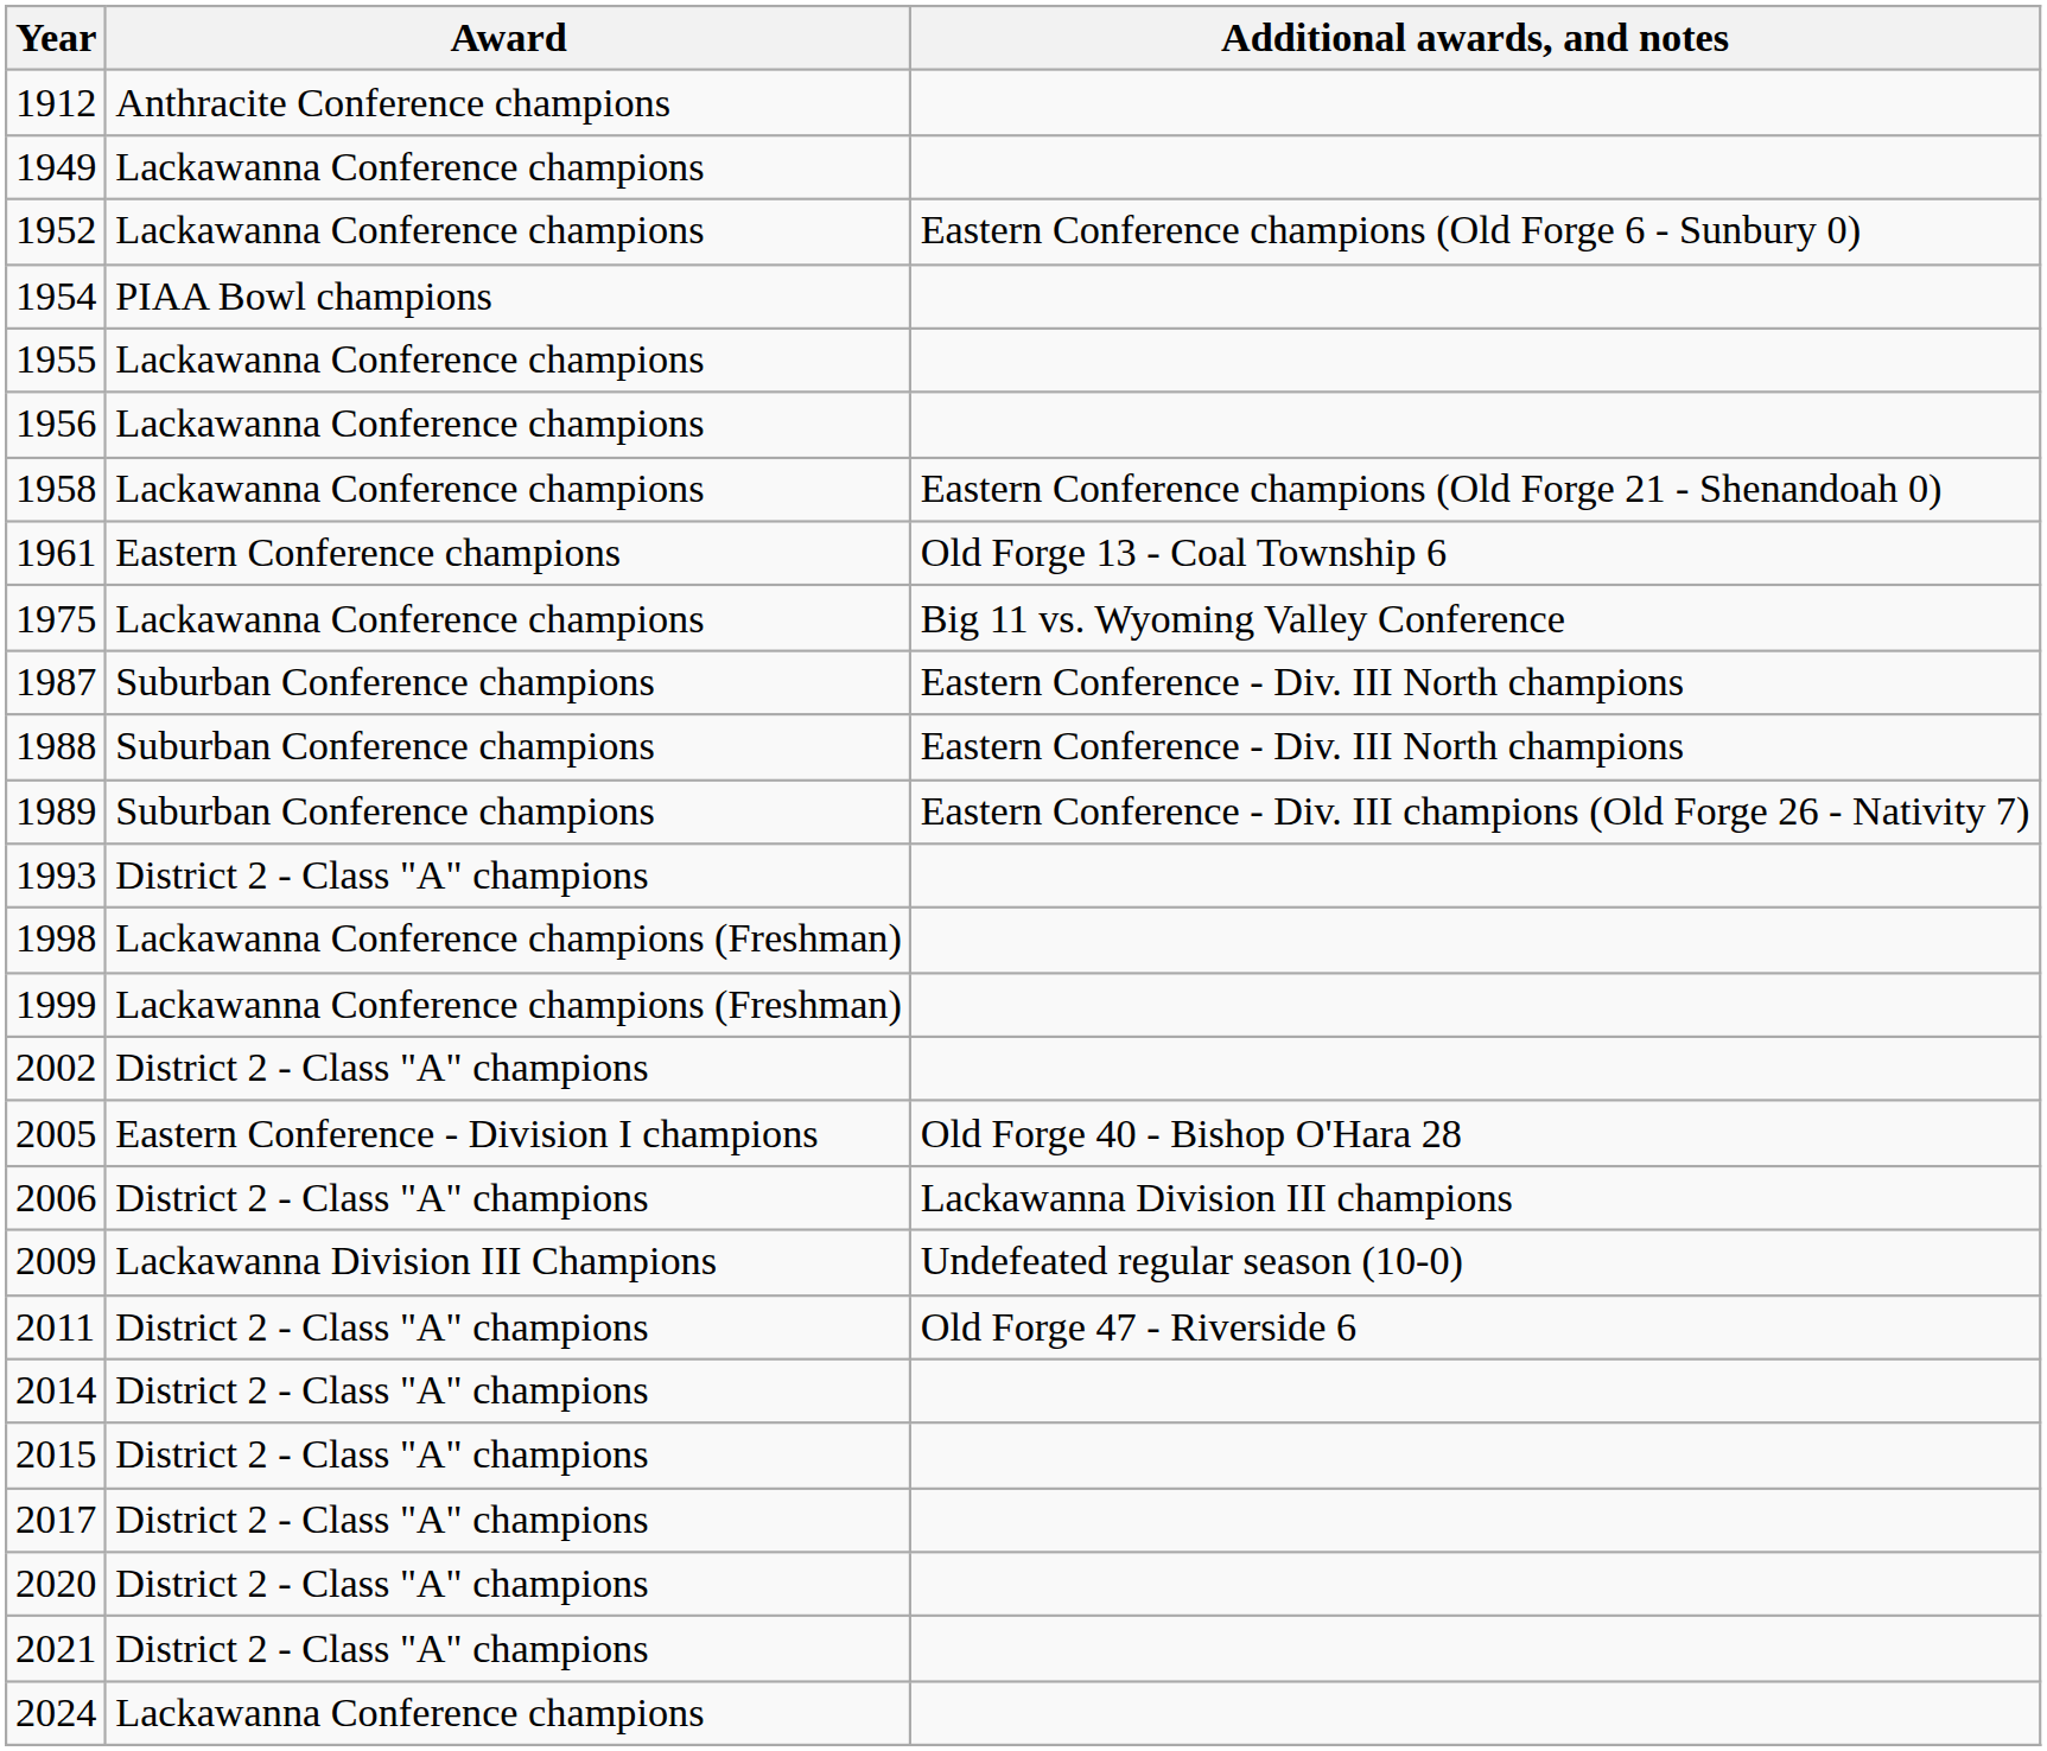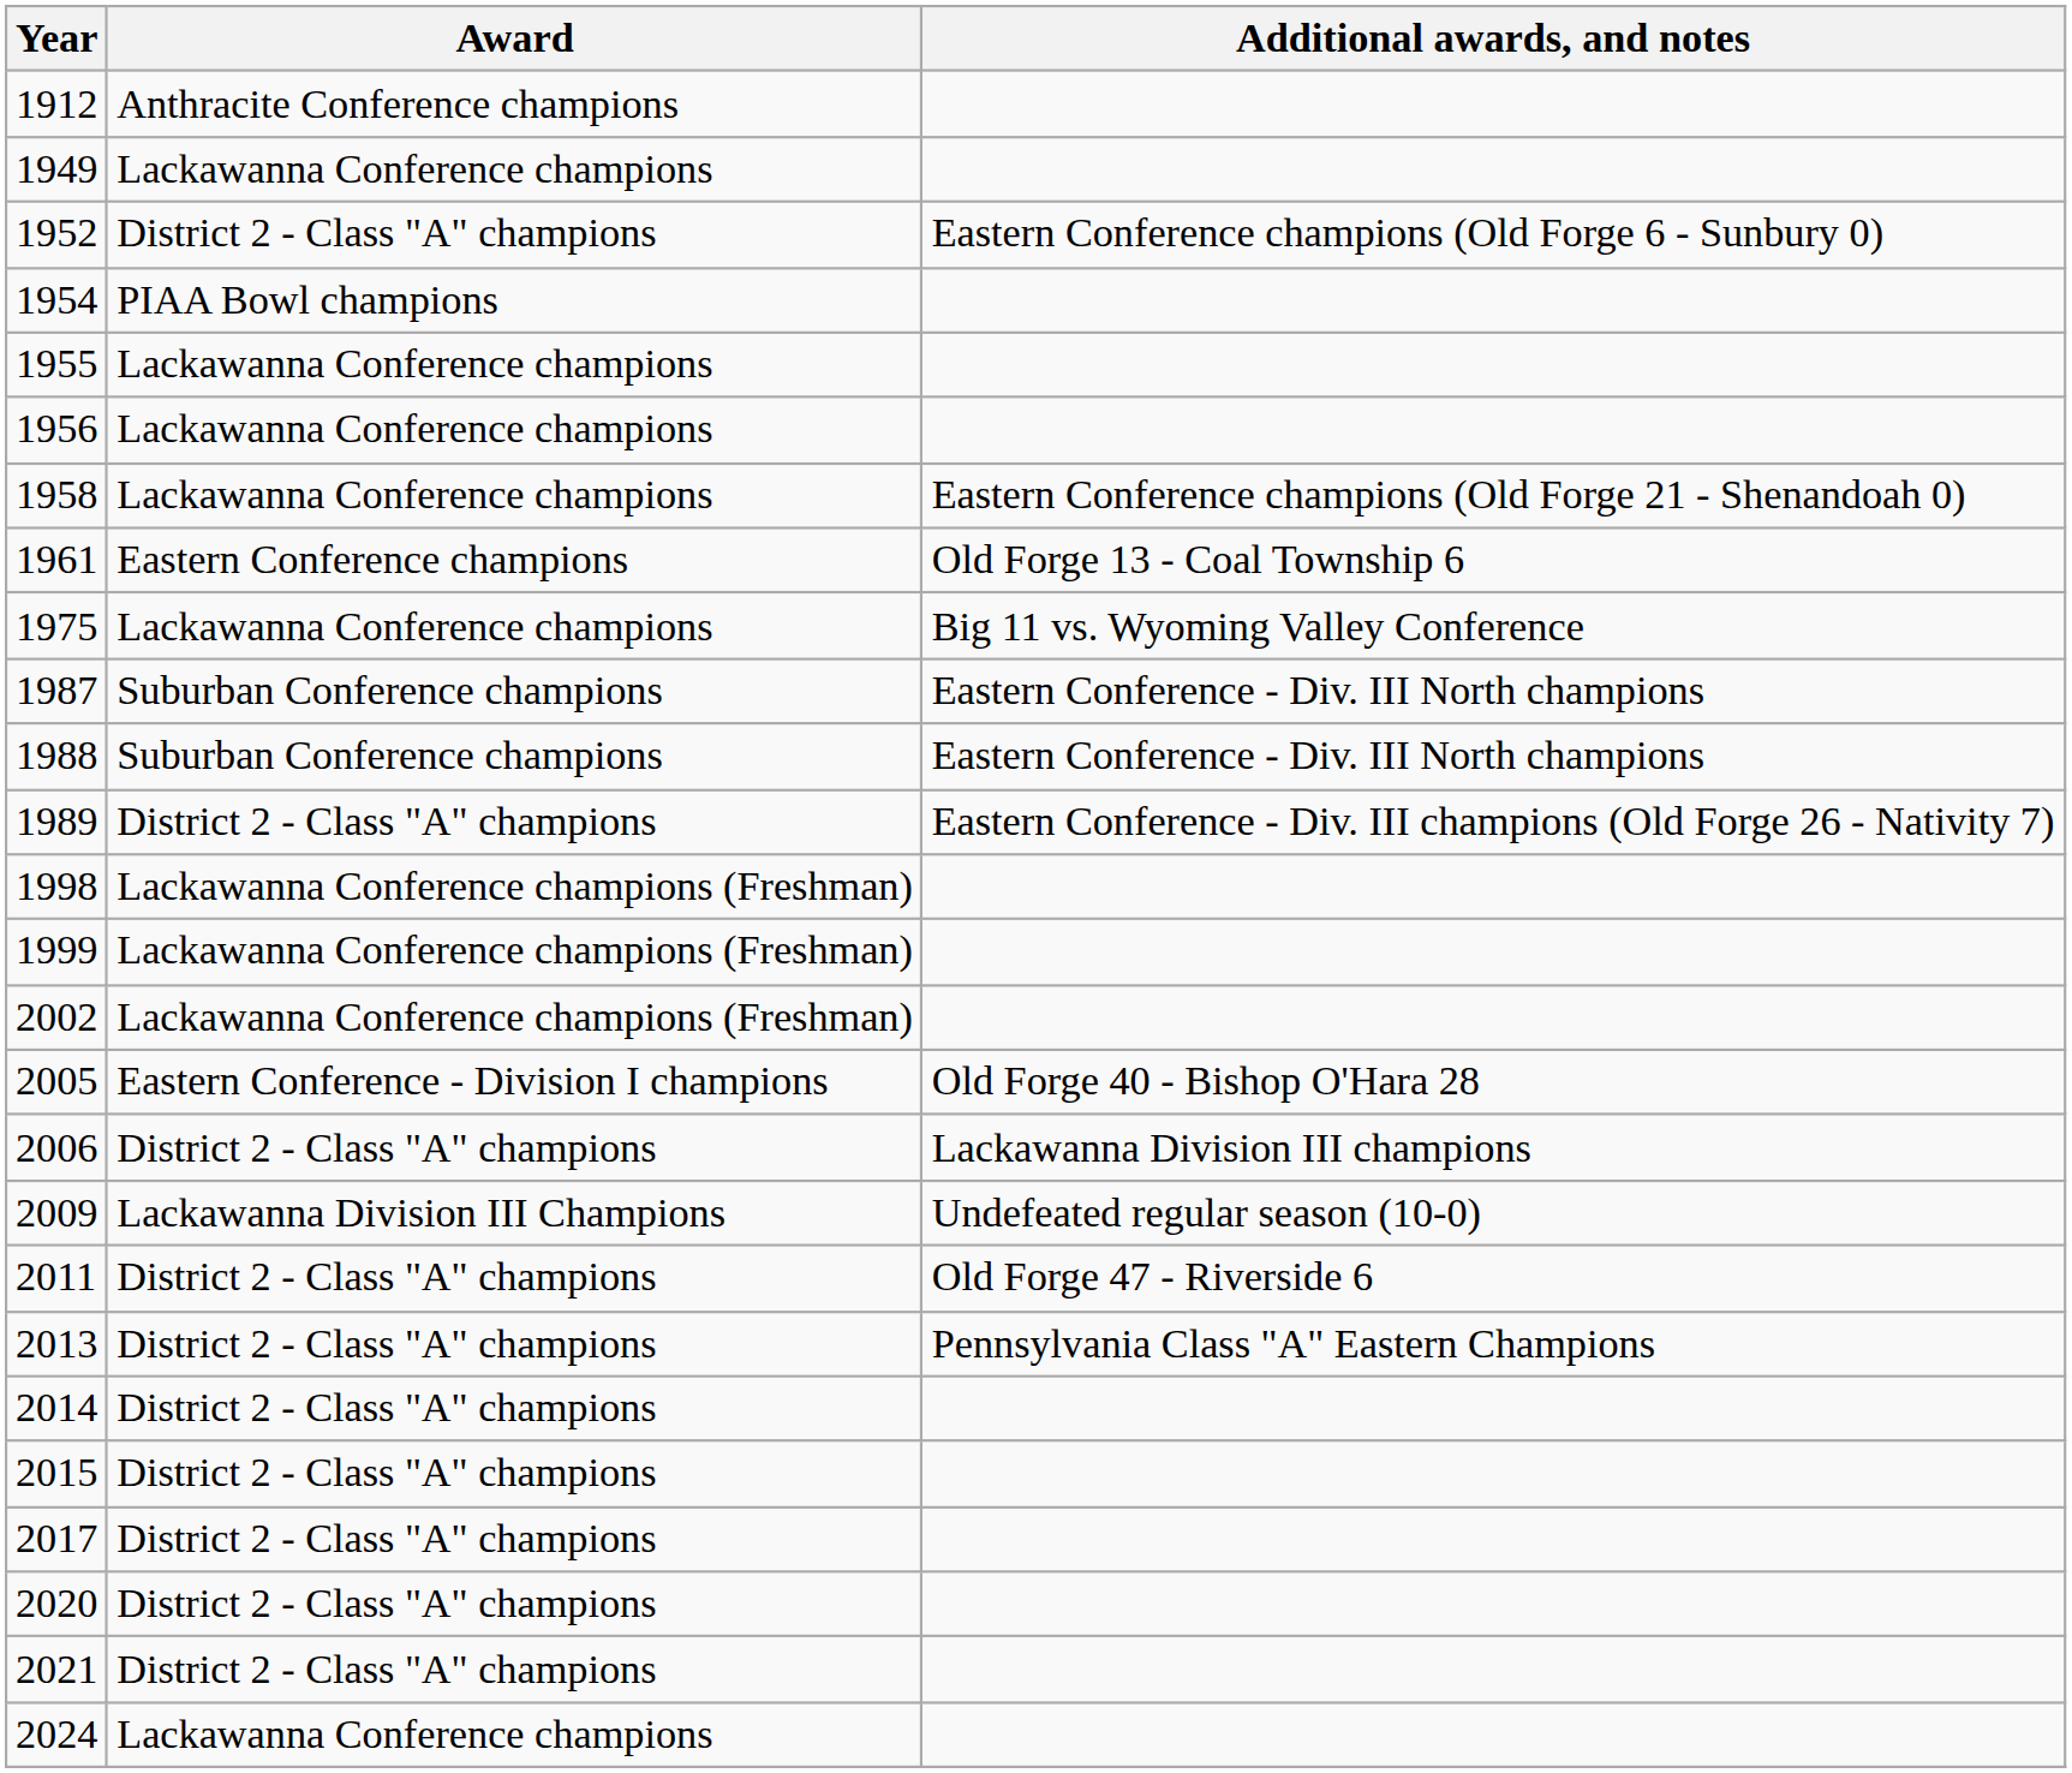 <table class="wikitable">
 <tr>
 <th>Year</th>
 <th>Award</th>
 <th>Additional awards, and notes</th>
 </tr>
 <tr>
 <td>1912</td>
 <td>Anthracite Conference champions</td>
 <td></td>
 </tr>
 <tr>
 <td>1949</td>
 <td>Lackawanna Conference champions</td>
 <td></td>
 </tr>
 <tr>
 <td>1952</td>
-<td>Lackawanna Conference champions</td>
+<td>District 2 - Class "A" champions</td>
 <td>Eastern Conference champions (Old Forge 6 - Sunbury 0)</td>
 </tr>
 <tr>
 <td>1954</td>
 <td>PIAA Bowl champions</td>
 <td></td>
 </tr>
 <tr>
 <td>1955</td>
 <td>Lackawanna Conference champions</td>
 <td></td>
 </tr>
 <tr>
 <td>1956</td>
 <td>Lackawanna Conference champions</td>
 <td></td>
 </tr>
 <tr>
 <td>1958</td>
 <td>Lackawanna Conference champions</td>
 <td>Eastern Conference champions (Old Forge 21 - Shenandoah 0)</td>
 </tr>
 <tr>
 <td>1961</td>
 <td>Eastern Conference champions</td>
 <td>Old Forge 13 - Coal Township 6</td>
 </tr>
 <tr>
 <td>1975</td>
 <td>Lackawanna Conference champions</td>
 <td>Big 11 vs. Wyoming Valley Conference</td>
 </tr>
 <tr>
 <td>1987</td>
 <td>Suburban Conference champions</td>
 <td>Eastern Conference - Div. III North champions</td>
 </tr>
 <tr>
 <td>1988</td>
 <td>Suburban Conference champions</td>
 <td>Eastern Conference - Div. III North champions</td>
 </tr>
 <tr>
 <td>1989</td>
-<td>Suburban Conference champions</td>
+<td>District 2 - Class "A" champions</td>
 <td>Eastern Conference - Div. III champions (Old Forge 26 - Nativity 7)</td>
-</tr>
-<tr>
-<td>1993</td>
-<td>District 2 - Class "A" champions</td>
-<td></td>
 </tr>
 <tr>
 <td>1998</td>
 <td>Lackawanna Conference champions (Freshman)</td>
 <td></td>
 </tr>
 <tr>
 <td>1999</td>
 <td>Lackawanna Conference champions (Freshman)</td>
 <td></td>
 </tr>
 <tr>
 <td>2002</td>
-<td>District 2 - Class "A" champions</td>
+<td>Lackawanna Conference champions (Freshman)</td>
 <td></td>
 </tr>
 <tr>
 <td>2005</td>
 <td>Eastern Conference - Division I champions</td>
 <td>Old Forge 40 - Bishop O'Hara 28</td>
 </tr>
 <tr>
 <td>2006</td>
 <td>District 2 - Class "A" champions</td>
 <td>Lackawanna Division III champions</td>
 </tr>
 <tr>
 <td>2009</td>
 <td>Lackawanna Division III Champions</td>
 <td>Undefeated regular season (10-0)</td>
 </tr>
 <tr>
 <td>2011</td>
 <td>District 2 - Class "A" champions</td>
 <td>Old Forge 47 - Riverside 6</td>
+</tr>
+<tr>
+<td>2013</td>
+<td>District 2 - Class "A" champions</td>
+<td>Pennsylvania Class "A" Eastern Champions</td>
 </tr>
 <tr>
 <td>2014</td>
 <td>District 2 - Class "A" champions</td>
 <td></td>
 </tr>
 <tr>
 <td>2015</td>
 <td>District 2 - Class "A" champions</td>
 <td></td>
 </tr>
 <tr>
 <td>2017</td>
 <td>District 2 - Class "A" champions</td>
 <td></td>
 </tr>
 <tr>
 <td>2020</td>
 <td>District 2 - Class "A" champions</td>
 <td></td>
 </tr>
 <tr>
 <td>2021</td>
 <td>District 2 - Class "A" champions</td>
 <td></td>
 </tr>
 <tr>
 <td>2024</td>
 <td>Lackawanna Conference champions</td>
 <td></td>
 </tr>
 <tr>
 </tr>
 </table>
